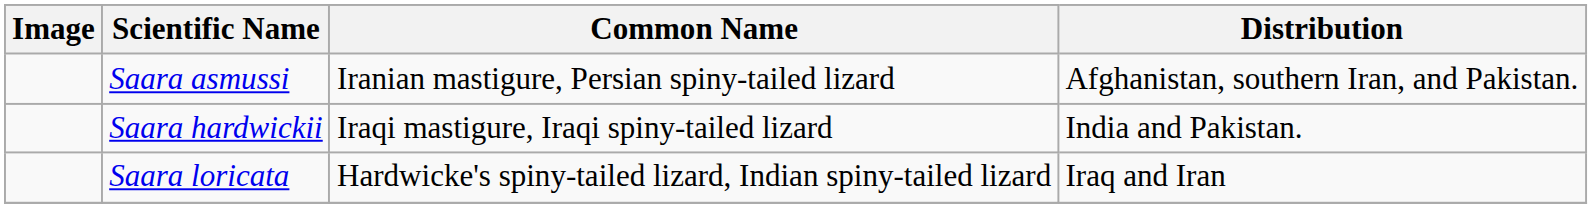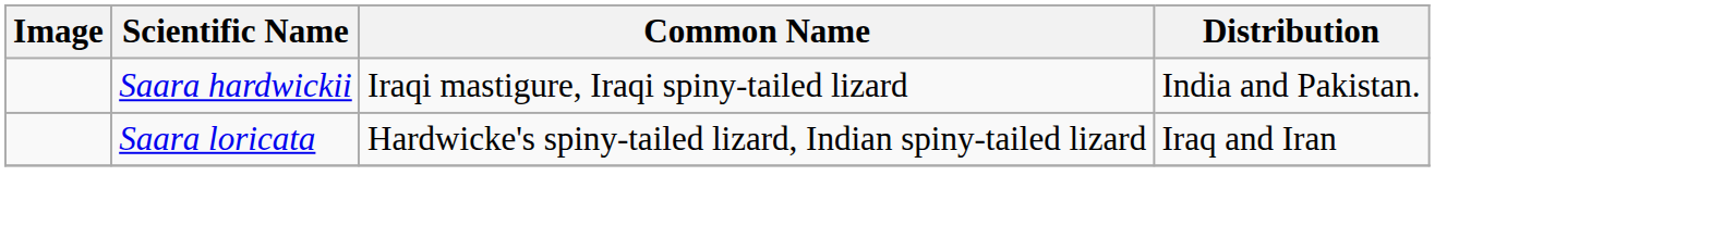 <table class="wikitable">
 <tr>
 <th>Image</th>
 <th>Scientific Name</th>
 <th>Common Name</th>
 <th>Distribution</th>
-</tr>
-<tr>
-<td></td>
-<td><em><a href='#'>Saara asmussi</a></em> </td>
-<td>Iranian mastigure, Persian spiny-tailed lizard</td>
-<td>Afghanistan, southern Iran, and Pakistan.</td>
 </tr>
 <tr>
 <td></td>
 <td><em><a href='#'>Saara hardwickii</a></em> </td>
 <td>Iraqi mastigure, Iraqi spiny-tailed lizard</td>
 <td>India and Pakistan.</td>
 </tr>
 <tr>
 <td></td>
 <td><em><a href='#'>Saara loricata</a></em> </td>
 <td>Hardwicke's spiny-tailed lizard, Indian spiny-tailed lizard</td>
 <td>Iraq and Iran</td>
 </tr>
 <tr>
 </tr>
 </table>
